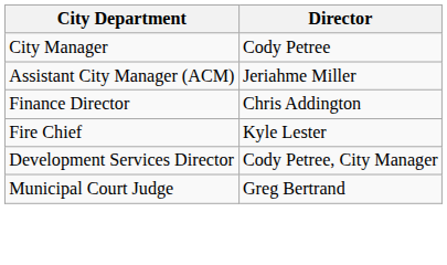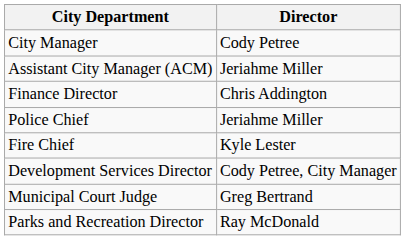 <table class="wikitable" border="1">
 <tr>
 <th>City Department</th>
 <th>Director</th>
 </tr>
 <tr>
 <td>City Manager</td>
 <td>Cody Petree</td>
 </tr>
 <tr>
 <td>Assistant City Manager (ACM)</td>
 <td>Jeriahme Miller</td>
 </tr>
 <tr>
 <td>Finance Director</td>
 <td>Chris Addington</td>
 </tr>
 <tr>
+<td>Police Chief</td>
+<td>Jeriahme Miller</td>
+</tr>
+<tr>
 <td>Fire Chief</td>
 <td>Kyle Lester</td>
 </tr>
 <tr>
 <td>Development Services Director</td>
 <td>Cody Petree, City Manager</td>
 </tr>
 <tr>
 <td>Municipal Court Judge</td>
 <td>Greg Bertrand</td>
 </tr>
+<tr>
+<td>Parks and Recreation Director</td>
+<td>Ray McDonald</td>
+</tr>
 </table>
